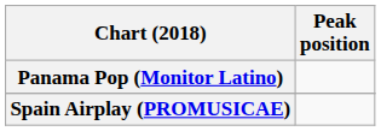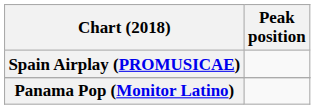 <table class="wikitable plainrowheaders">
 <tr>
 <th>Chart (2018)</th>
 <th>Peak<br>position</th>
 </tr>
 <tr>
-<th scope="row">Panama Pop (<a href='#'>Monitor Latino</a>)</th>
+<th scope="row">Spain Airplay (<a href='#'>PROMUSICAE</a>)</th>
 <td></td>
 </tr>
 <tr>
 </tr>
 <tr>
-<th scope="row">Spain Airplay (<a href='#'>PROMUSICAE</a>)</th>
+<th scope="row">Panama Pop (<a href='#'>Monitor Latino</a>)</th>
 <td></td>
 </tr>
 </table>
